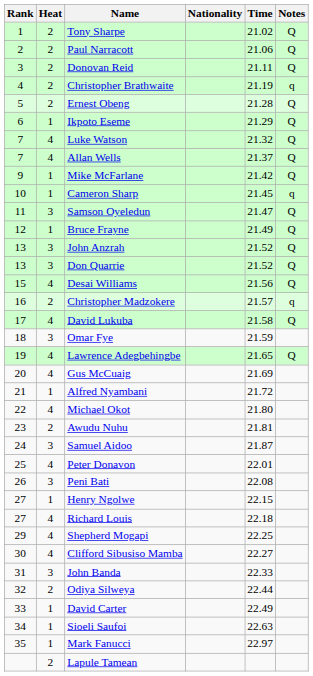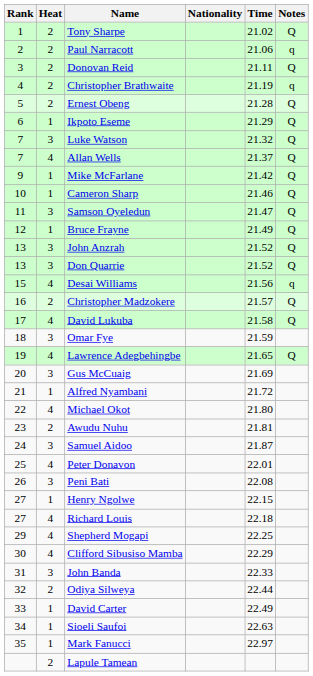 <table class="wikitable sortable" style="text-align:center">
 <tr>
 <th>Rank</th>
 <th>Heat</th>
 <th>Name</th>
 <th>Nationality</th>
 <th>Time</th>
 <th>Notes</th>
 </tr>
 <tr bgcolor=ccffcc>
 <td>1</td>
 <td>2</td>
 <td align=left><a href='#'>Tony Sharpe</a></td>
 <td align=left></td>
 <td>21.02</td>
 <td>Q</td>
 </tr>
 <tr bgcolor=ccffcc>
 <td>2</td>
 <td>2</td>
 <td align=left><a href='#'>Paul Narracott</a></td>
 <td align=left></td>
 <td>21.06</td>
-<td>Q</td>
+<td>q</td>
 </tr>
 <tr bgcolor=ccffcc>
 <td>3</td>
 <td>2</td>
 <td align=left><a href='#'>Donovan Reid</a></td>
 <td align=left></td>
 <td>21.11</td>
 <td>Q</td>
 </tr>
 <tr bgcolor=ccffcc>
 <td>4</td>
 <td>2</td>
 <td align=left><a href='#'>Christopher Brathwaite</a></td>
 <td align=left></td>
 <td>21.19</td>
 <td>q</td>
 </tr>
 <tr bgcolor=ddffdd>
 <td>5</td>
 <td>2</td>
 <td align=left><a href='#'>Ernest Obeng</a></td>
 <td align=left></td>
 <td>21.28</td>
 <td>Q</td>
 </tr>
 <tr bgcolor=ccffcc>
 <td>6</td>
 <td>1</td>
 <td align=left><a href='#'>Ikpoto Eseme</a></td>
 <td align=left></td>
 <td>21.29</td>
 <td>Q</td>
 </tr>
 <tr bgcolor=ccffcc>
 <td>7</td>
-<td>4</td>
+<td>3</td>
 <td align=left><a href='#'>Luke Watson</a></td>
 <td align=left></td>
 <td>21.32</td>
 <td>Q</td>
 </tr>
 <tr bgcolor=ccffcc>
 <td>7</td>
 <td>4</td>
 <td align=left><a href='#'>Allan Wells</a></td>
 <td align=left></td>
 <td>21.37</td>
 <td>Q</td>
 </tr>
 <tr bgcolor=ccffcc>
 <td>9</td>
 <td>1</td>
 <td align=left><a href='#'>Mike McFarlane</a></td>
 <td align=left></td>
 <td>21.42</td>
 <td>Q</td>
 </tr>
 <tr bgcolor=ccffcc>
 <td>10</td>
 <td>1</td>
 <td align=left><a href='#'>Cameron Sharp</a></td>
 <td align=left></td>
-<td>21.45</td>
-<td>q</td>
+<td>21.46</td>
+<td>Q</td>
 </tr>
 <tr bgcolor=ccffcc>
 <td>11</td>
 <td>3</td>
 <td align=left><a href='#'>Samson Oyeledun</a></td>
 <td align=left></td>
 <td>21.47</td>
 <td>Q</td>
 </tr>
 <tr bgcolor=ccffcc>
 <td>12</td>
 <td>1</td>
 <td align=left><a href='#'>Bruce Frayne</a></td>
 <td align=left></td>
 <td>21.49</td>
 <td>Q</td>
 </tr>
 <tr bgcolor=ccffcc>
 <td>13</td>
 <td>3</td>
 <td align=left><a href='#'>John Anzrah</a></td>
 <td align=left></td>
 <td>21.52</td>
 <td>Q</td>
 </tr>
 <tr bgcolor=ccffcc>
 <td>13</td>
 <td>3</td>
 <td align=left><a href='#'>Don Quarrie</a></td>
 <td align=left></td>
 <td>21.52</td>
 <td>Q</td>
 </tr>
 <tr bgcolor=ccffcc>
 <td>15</td>
 <td>4</td>
 <td align=left><a href='#'>Desai Williams</a></td>
 <td align=left></td>
 <td>21.56</td>
-<td>Q</td>
+<td>q</td>
 </tr>
 <tr bgcolor=ddffdd>
 <td>16</td>
 <td>2</td>
 <td align=left><a href='#'>Christopher Madzokere</a></td>
 <td align=left></td>
 <td>21.57</td>
-<td>q</td>
+<td>Q</td>
 </tr>
 <tr bgcolor=ccffcc>
 <td>17</td>
 <td>4</td>
 <td align=left><a href='#'>David Lukuba</a></td>
 <td align=left></td>
 <td>21.58</td>
 <td>Q</td>
 </tr>
 <tr>
 <td>18</td>
 <td>3</td>
 <td align=left><a href='#'>Omar Fye</a></td>
 <td align=left></td>
 <td>21.59</td>
 <td></td>
 </tr>
 <tr bgcolor=ccffcc>
 <td>19</td>
 <td>4</td>
 <td align=left><a href='#'>Lawrence Adegbehingbe</a></td>
 <td align=left></td>
 <td>21.65</td>
 <td>Q</td>
 </tr>
 <tr>
 <td>20</td>
-<td>4</td>
+<td>3</td>
 <td align=left><a href='#'>Gus McCuaig</a></td>
 <td align=left></td>
 <td>21.69</td>
 <td></td>
 </tr>
 <tr>
 <td>21</td>
 <td>1</td>
 <td align=left><a href='#'>Alfred Nyambani</a></td>
 <td align=left></td>
 <td>21.72</td>
 <td></td>
 </tr>
 <tr>
 <td>22</td>
 <td>4</td>
 <td align=left><a href='#'>Michael Okot</a></td>
 <td align=left></td>
 <td>21.80</td>
 <td></td>
 </tr>
 <tr>
 <td>23</td>
 <td>2</td>
 <td align=left><a href='#'>Awudu Nuhu</a></td>
 <td align=left></td>
 <td>21.81</td>
 <td></td>
 </tr>
 <tr>
 <td>24</td>
 <td>3</td>
 <td align=left><a href='#'>Samuel Aidoo</a></td>
 <td align=left></td>
 <td>21.87</td>
 <td></td>
 </tr>
 <tr>
 <td>25</td>
 <td>4</td>
 <td align=left><a href='#'>Peter Donavon</a></td>
 <td align=left></td>
 <td>22.01</td>
 <td></td>
 </tr>
 <tr>
 <td>26</td>
 <td>3</td>
 <td align=left><a href='#'>Peni Bati</a></td>
 <td align=left></td>
 <td>22.08</td>
 <td></td>
 </tr>
 <tr>
 <td>27</td>
 <td>1</td>
 <td align=left><a href='#'>Henry Ngolwe</a></td>
 <td align=left></td>
 <td>22.15</td>
 <td></td>
 </tr>
 <tr>
 <td>27</td>
 <td>4</td>
 <td align=left><a href='#'>Richard Louis</a></td>
 <td align=left></td>
 <td>22.18</td>
 <td></td>
 </tr>
 <tr>
 <td>29</td>
 <td>4</td>
 <td align=left><a href='#'>Shepherd Mogapi</a></td>
 <td align=left></td>
 <td>22.25</td>
 <td></td>
 </tr>
 <tr>
 <td>30</td>
 <td>4</td>
 <td align=left><a href='#'>Clifford Sibusiso Mamba</a></td>
 <td align=left></td>
-<td>22.27</td>
+<td>22.29</td>
 <td></td>
 </tr>
 <tr>
 <td>31</td>
 <td>3</td>
 <td align=left><a href='#'>John Banda</a></td>
 <td align=left></td>
 <td>22.33</td>
 <td></td>
 </tr>
 <tr>
 <td>32</td>
 <td>2</td>
 <td align=left><a href='#'>Odiya Silweya</a></td>
 <td align=left></td>
 <td>22.44</td>
 <td></td>
 </tr>
 <tr>
 <td>33</td>
 <td>1</td>
 <td align=left><a href='#'>David Carter</a></td>
 <td align=left></td>
 <td>22.49</td>
 <td></td>
 </tr>
 <tr>
 <td>34</td>
 <td>1</td>
 <td align=left><a href='#'>Sioeli Saufoi</a></td>
 <td align=left></td>
 <td>22.63</td>
 <td></td>
 </tr>
 <tr>
 <td>35</td>
 <td>1</td>
 <td align=left><a href='#'>Mark Fanucci</a></td>
 <td align=left></td>
 <td>22.97</td>
 <td></td>
 </tr>
 <tr>
 <td></td>
 <td>2</td>
 <td align=left><a href='#'>Lapule Tamean</a></td>
 <td align=left></td>
 <td></td>
 <td></td>
 </tr>
 </table>
